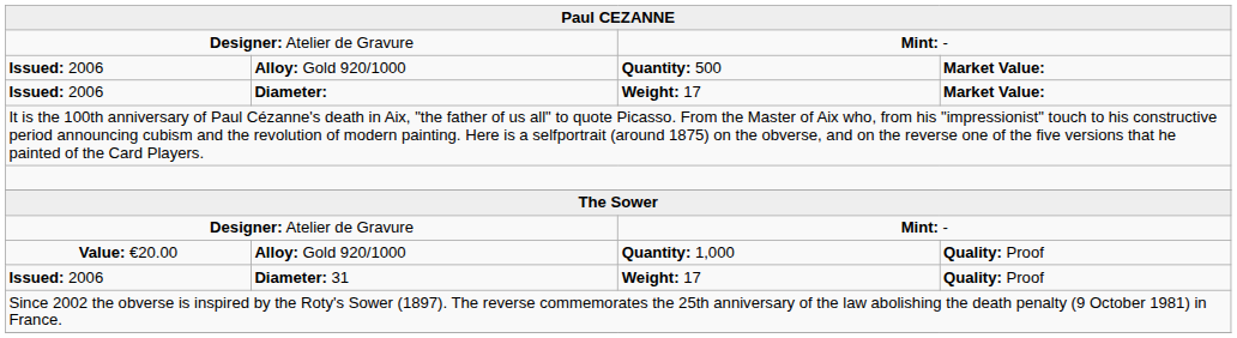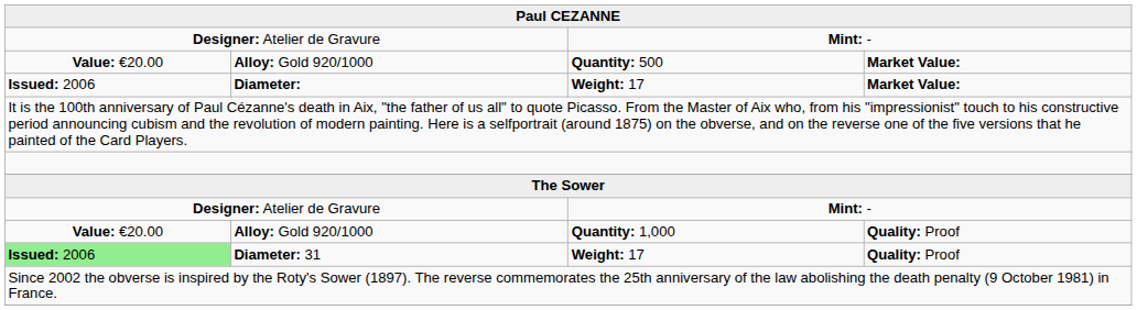 <table class="wikitable">
 <tr>
 <th colspan="4" align=center style="background:#eeeeee;">Paul CEZANNE</th>
 </tr>
 <tr>
 <td colspan="2" width="50%" align=center><strong>Designer:</strong> Atelier de Gravure</td>
 <td colspan="2" width="50%" align=center><strong>Mint:</strong> -</td>
 </tr>
 <tr>
-<td><strong>Issued:</strong> 2006</td>
+<td align=center><strong>Value:</strong> €20.00</td>
 <td><strong>Alloy:</strong> Gold 920/1000</td>
 <td><strong>Quantity:</strong> 500</td>
 <td><strong>Market Value:</strong></td>
 </tr>
 <tr>
 <td><strong>Issued:</strong> 2006</td>
 <td><strong>Diameter:</strong></td>
 <td><strong>Weight:</strong> 17</td>
 <td><strong>Market Value:</strong></td>
 </tr>
 <tr>
 <td colspan="4" align=left>It is the 100th anniversary of Paul Cézanne's death in Aix, "the father of us all" to quote Picasso. From the Master of Aix who, from his "impressionist" touch to his constructive period announcing cubism and the revolution of modern painting. Here is a selfportrait (around 1875) on the obverse, and on the reverse one of the five versions that he painted of the Card Players.</td>
 </tr>
 <tr>
 <td colspan="4"> </td>
 </tr>
 <tr>
 </tr>
 <tr>
 <th colspan="4" align=center style="background:#eeeeee;">The Sower</th>
 </tr>
 <tr>
 <td colspan="2" width="50%" align=center><strong>Designer:</strong> Atelier de Gravure</td>
 <td colspan="2" width="50%" align=center><strong>Mint:</strong> -</td>
 </tr>
 <tr>
 <td align=center><strong>Value:</strong> €20.00</td>
 <td><strong>Alloy:</strong> Gold 920/1000</td>
 <td><strong>Quantity:</strong> 1,000</td>
 <td><strong>Quality:</strong> Proof</td>
 </tr>
 <tr>
-<td><strong>Issued:</strong> 2006</td>
+<td style="background: lightgreen;"><strong>Issued:</strong> 2006</td>
 <td><strong>Diameter:</strong> 31</td>
 <td><strong>Weight:</strong> 17</td>
 <td><strong>Quality:</strong> Proof</td>
 </tr>
 <tr>
 <td colspan="4" align=left>Since 2002 the obverse is inspired by the Roty's Sower (1897). The reverse commemorates the 25th anniversary of the law abolishing the death penalty (9 October 1981) in France.</td>
 </tr>
 <tr>
 </tr>
 </table>
